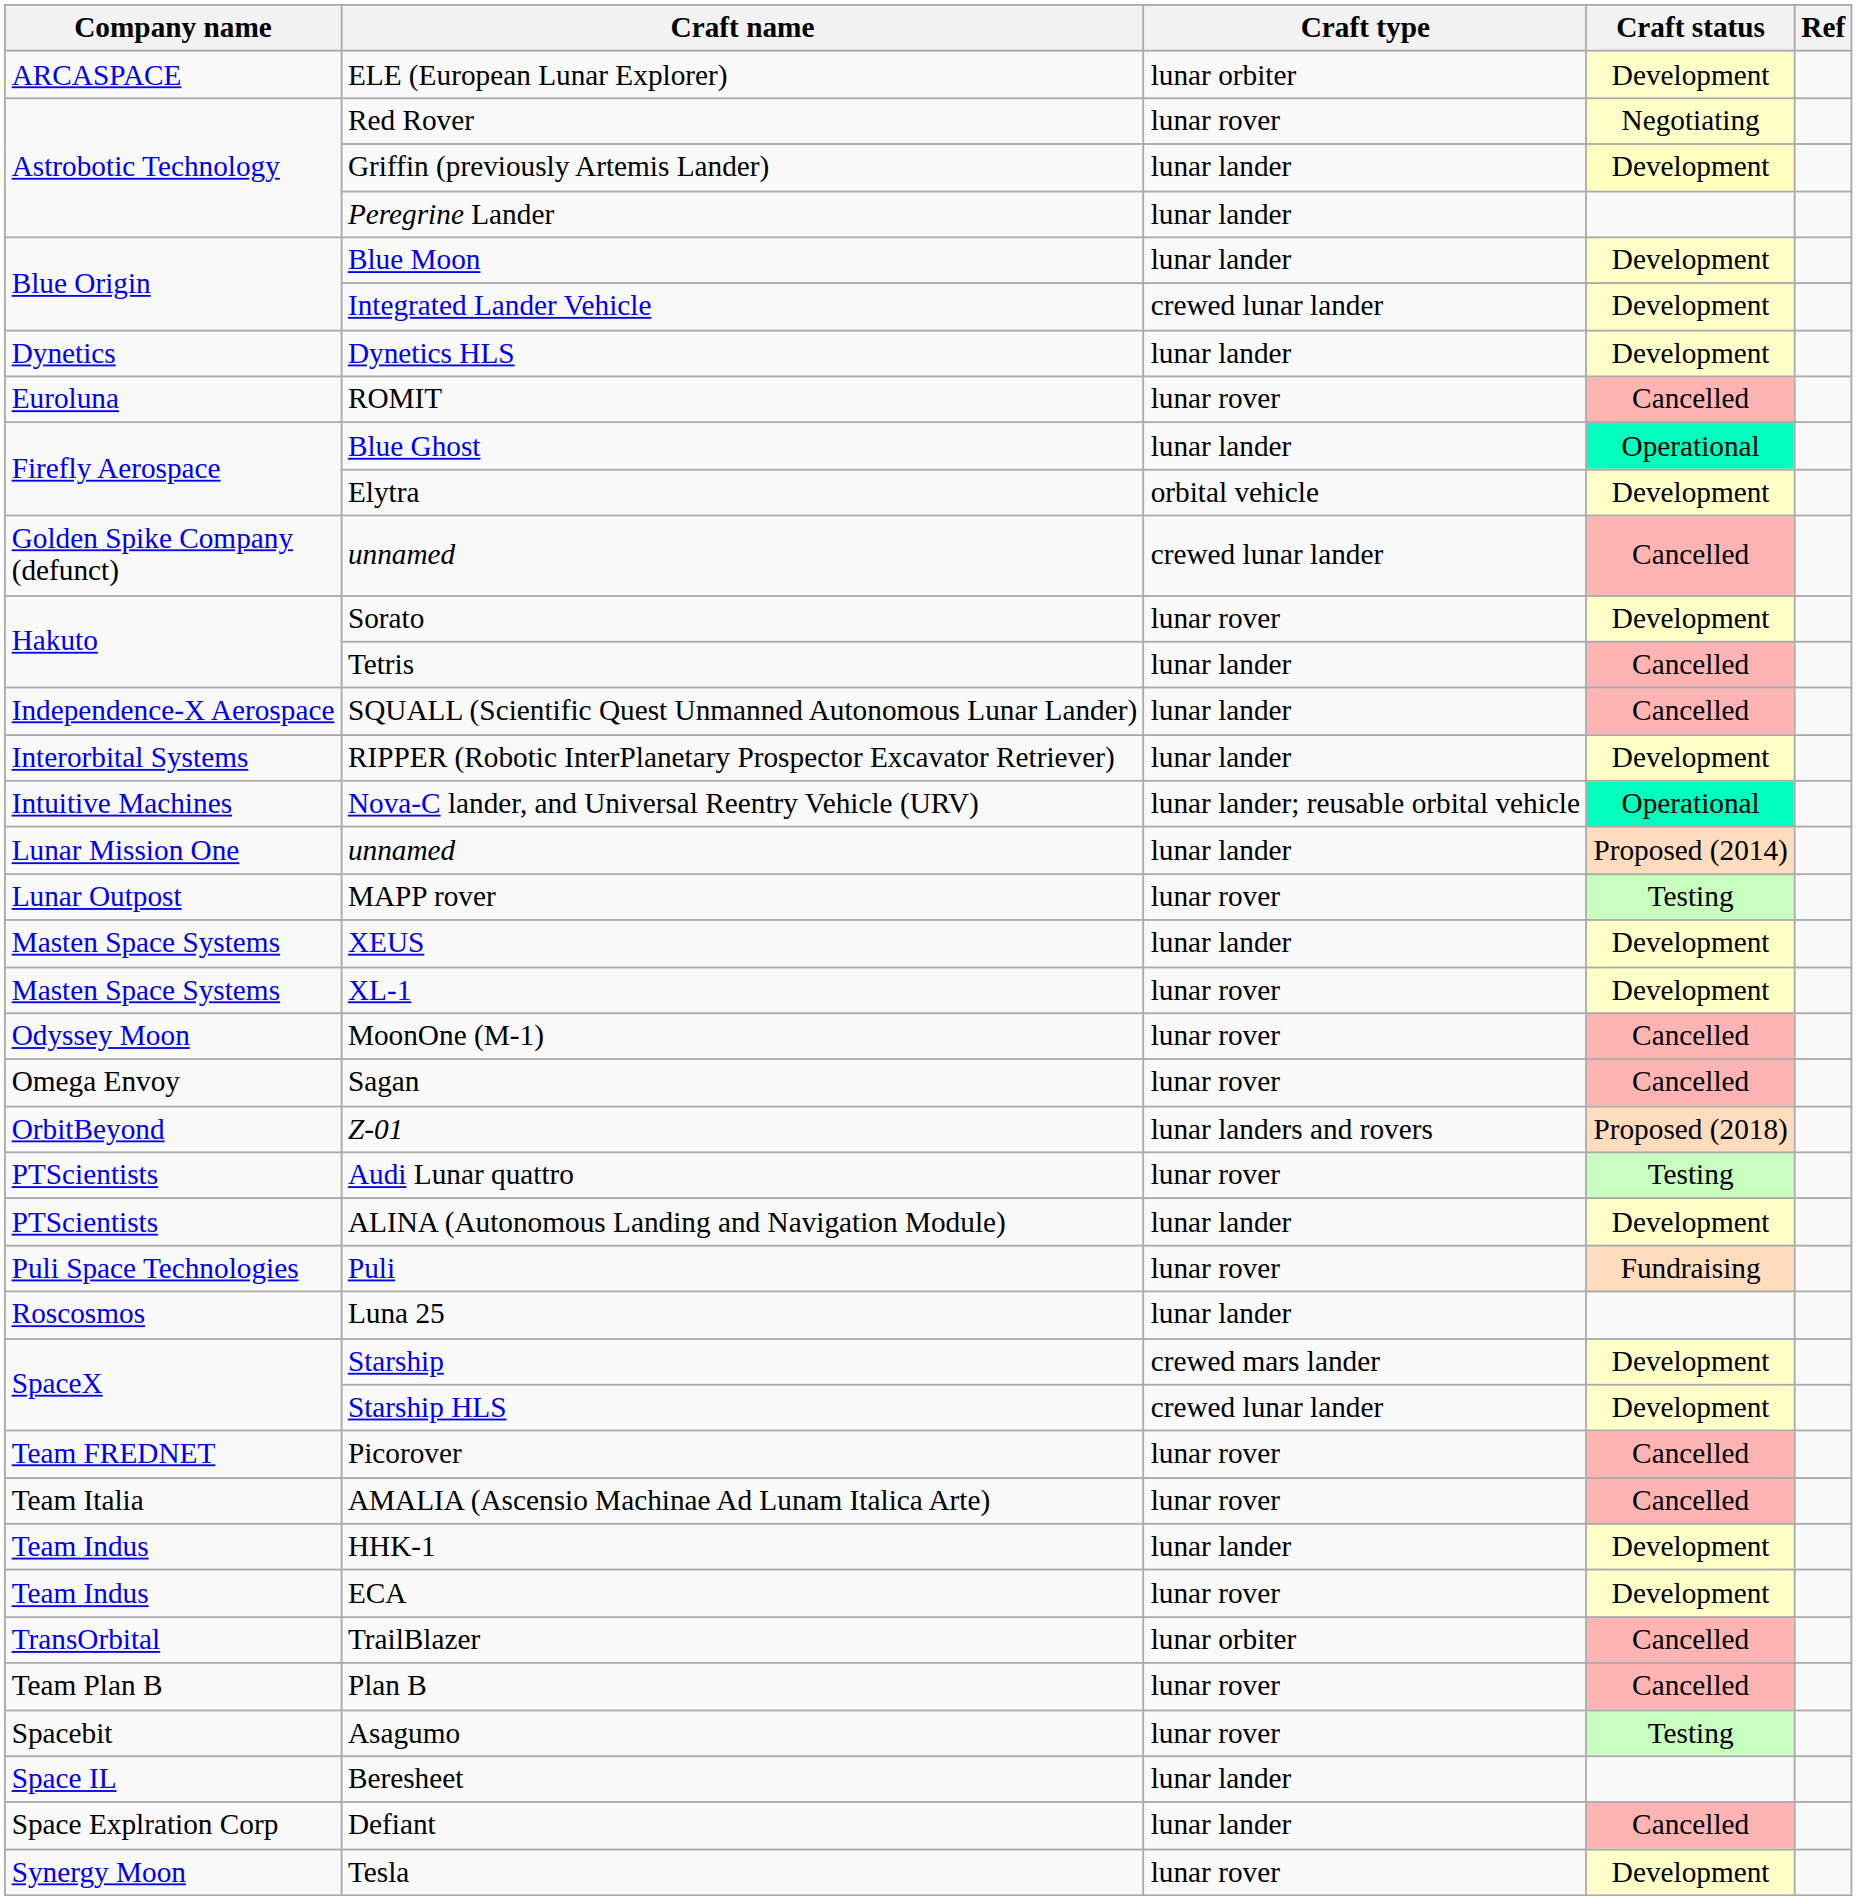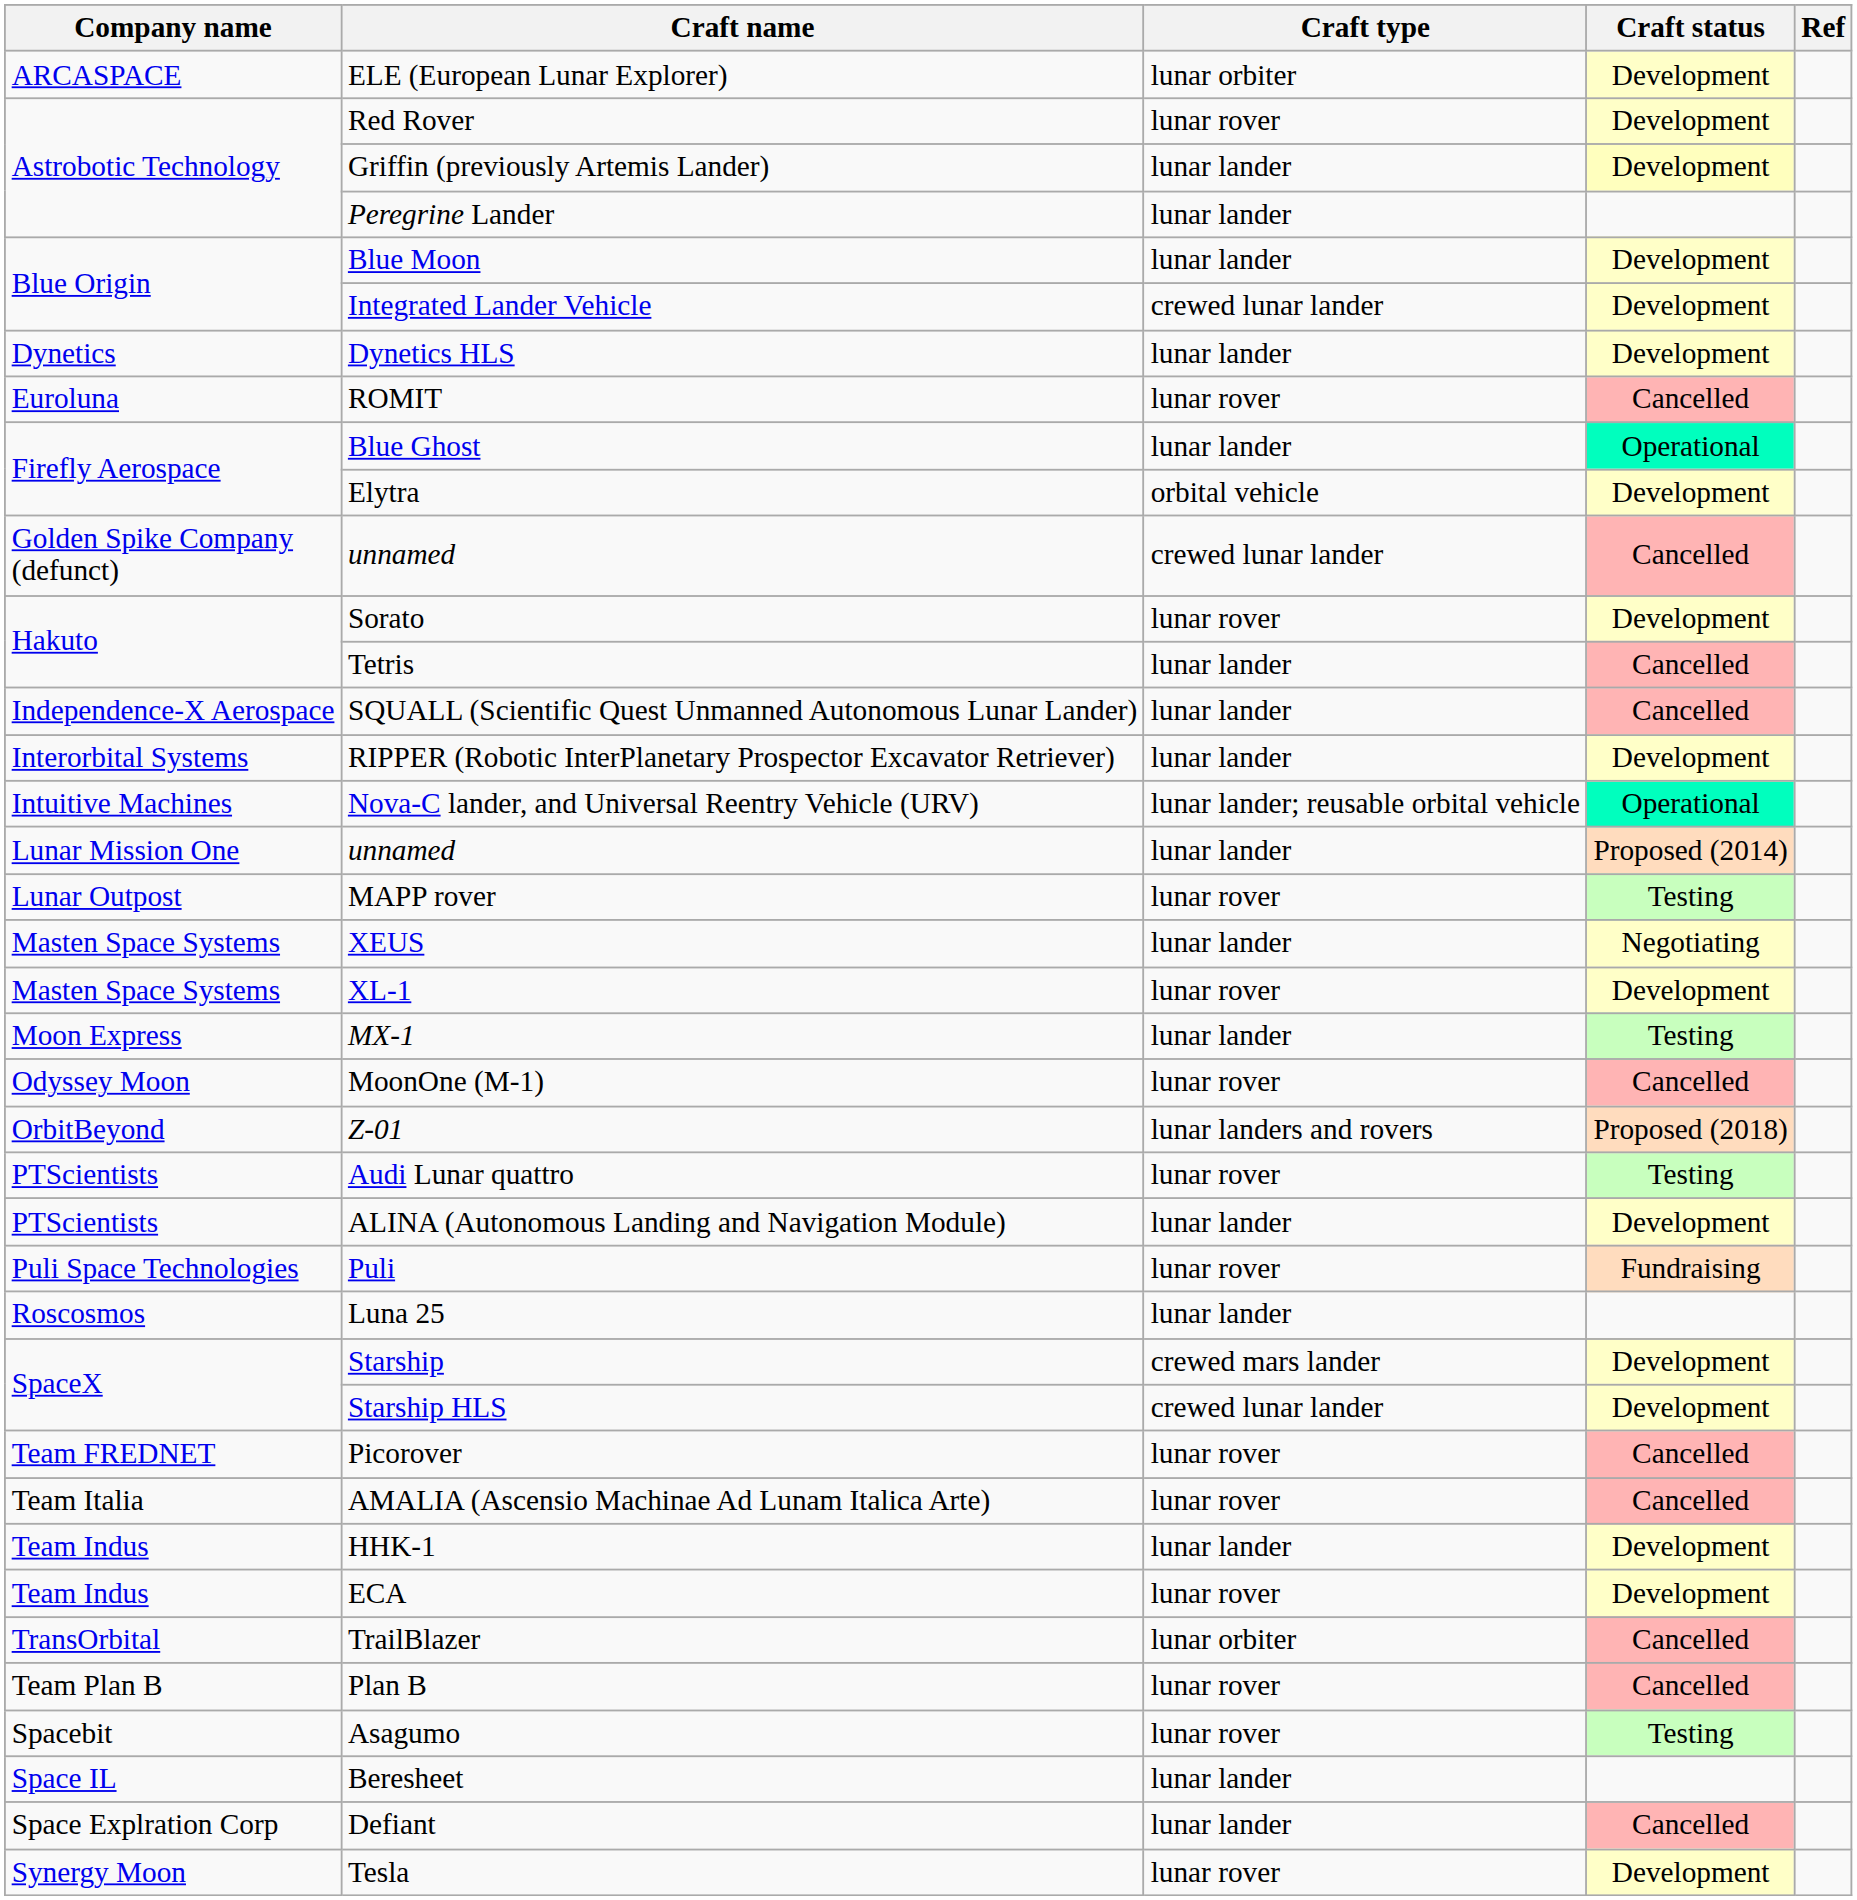 <table class="wikitable sortable">
 <tr>
 <th>Company name</th>
 <th>Craft name</th>
 <th>Craft type</th>
 <th>Craft status</th>
 <th>Ref</th>
 </tr>
 <tr>
 <td><a href='#'>ARCASPACE</a></td>
 <td>ELE (European Lunar Explorer)</td>
 <td>lunar orbiter</td>
 <td style="text-align: center; background: rgb(255,255,200)">Development</td>
 <td></td>
 </tr>
 <tr>
 <td rowspan=3><a href='#'>Astrobotic Technology</a></td>
 <td>Red Rover</td>
 <td>lunar rover</td>
-<td style="text-align: center; background: rgb(255,255,200)">Negotiating</td>
+<td style="text-align: center; background: rgb(255,255,200)">Development</td>
 <td></td>
 </tr>
 <tr>
 <td>Griffin (previously Artemis Lander)</td>
 <td>lunar lander</td>
 <td style="text-align: center; background: rgb(255,255,190)">Development</td>
 <td></td>
 </tr>
 <tr>
 <td><em>Peregrine</em> Lander</td>
 <td>lunar lander</td>
 <td></td>
 <td></td>
 </tr>
 <tr>
 <td rowspan=2><a href='#'>Blue Origin</a></td>
 <td><a href='#'>Blue Moon</a></td>
 <td>lunar lander</td>
 <td style="text-align: center; background: rgb(255,255,200)">Development</td>
 <td></td>
 </tr>
 <tr>
 <td><a href='#'>Integrated Lander Vehicle</a></td>
 <td>crewed lunar lander</td>
 <td style="text-align: center; background: rgb(255,255,200)">Development</td>
 <td></td>
 </tr>
 <tr>
 <td><a href='#'>Dynetics</a></td>
 <td><a href='#'>Dynetics HLS</a></td>
 <td>lunar lander</td>
 <td style="text-align: center; background: rgb(255,255,200)">Development</td>
 <td></td>
 </tr>
 <tr>
 <td><a href='#'>Euroluna</a></td>
 <td>ROMIT</td>
 <td>lunar rover</td>
 <td style="text-align: center; background: rgb(255,180,180)">Cancelled</td>
 <td></td>
 </tr>
 <tr>
 <td rowspan="2"><a href='#'>Firefly Aerospace</a></td>
 <td><a href='#'>Blue Ghost</a></td>
 <td>lunar lander</td>
 <td style="text-align: center; background: rgb(0,255,190)">Operational</td>
 <td></td>
 </tr>
 <tr>
 <td>Elytra</td>
 <td>orbital vehicle</td>
 <td style="text-align: center; background: rgb(255,255,200)">Development</td>
 <td></td>
 </tr>
 <tr>
 <td><a href='#'>Golden Spike Company</a><br>(defunct)</td>
 <td><em>unnamed</em></td>
 <td>crewed lunar lander</td>
 <td style="text-align: center; background: rgb(255,180,180)">Cancelled</td>
 <td></td>
 </tr>
 <tr>
 <td rowspan=2><a href='#'>Hakuto</a></td>
 <td>Sorato</td>
 <td>lunar rover</td>
 <td style="text-align: center; background: rgb(255,255,200)">Development</td>
 <td></td>
 </tr>
 <tr>
 <td>Tetris</td>
 <td>lunar lander</td>
 <td style="text-align: center; background: rgb(255,180,180)">Cancelled</td>
 <td></td>
 </tr>
 <tr>
 <td><a href='#'>Independence-X Aerospace</a></td>
 <td>SQUALL (Scientific Quest Unmanned Autonomous Lunar Lander)</td>
 <td>lunar lander</td>
 <td style="text-align: center; background: rgb(255,180,180)">Cancelled</td>
 <td></td>
 </tr>
 <tr>
 <td><a href='#'>Interorbital Systems</a></td>
 <td>RIPPER (Robotic InterPlanetary Prospector Excavator Retriever)</td>
 <td>lunar lander</td>
 <td style="text-align: center; background: rgb(255,255,200)">Development</td>
 <td></td>
 </tr>
 <tr>
 <td><a href='#'>Intuitive Machines</a></td>
 <td><a href='#'>Nova-C</a> lander, and Universal Reentry Vehicle (URV)</td>
 <td>lunar lander; reusable orbital vehicle</td>
 <td style="text-align: center; background: rgb(0,255,190)">Operational</td>
 <td></td>
 </tr>
 <tr>
 <td><a href='#'>Lunar Mission One</a></td>
 <td><em>unnamed</em></td>
 <td>lunar lander</td>
 <td style="text-align: center; background: rgb(255,220,190)">Proposed (2014)</td>
 <td></td>
 </tr>
 <tr>
 <td><a href='#'>Lunar Outpost</a></td>
 <td>MAPP rover</td>
 <td>lunar rover</td>
 <td style="text-align: center; background: rgb(200,255,190)">Testing</td>
 <td></td>
 </tr>
 <tr>
 <td><a href='#'>Masten Space Systems</a></td>
 <td><a href='#'>XEUS</a></td>
 <td>lunar lander</td>
-<td style="text-align: center; background: rgb(255,255,200)">Development</td>
+<td style="text-align: center; background: rgb(255,255,200)">Negotiating</td>
 <td></td>
 </tr>
 <tr>
 <td><a href='#'>Masten Space Systems</a></td>
 <td><a href='#'>XL-1</a></td>
 <td>lunar rover</td>
 <td style="text-align: center; background: rgb(255,255,200)">Development</td>
 <td></td>
 </tr>
 <tr>
-<td><a href='#'>Odyssey Moon</a></td>
-<td>MoonOne (M-1)</td>
-<td>lunar rover</td>
-<td style="text-align: center; background: rgb(255,180,180)">Cancelled</td>
+<td><a href='#'>Moon Express</a></td>
+<td><em>MX-1</em></td>
+<td>lunar lander</td>
+<td style="text-align: center; background: rgb(200,255,190)">Testing</td>
 <td></td>
 </tr>
 <tr>
-<td>Omega Envoy</td>
-<td>Sagan</td>
+<td><a href='#'>Odyssey Moon</a></td>
+<td>MoonOne (M-1)</td>
 <td>lunar rover</td>
 <td style="text-align: center; background: rgb(255,180,180)">Cancelled</td>
 <td></td>
 </tr>
 <tr>
 <td><a href='#'>OrbitBeyond</a></td>
 <td><em>Z-01</em></td>
 <td>lunar landers and rovers</td>
 <td style="text-align: center; background: rgb(255,220,190)">Proposed (2018)</td>
 <td></td>
 </tr>
 <tr>
 <td><a href='#'>PTScientists</a></td>
 <td><a href='#'>Audi</a> Lunar quattro</td>
 <td>lunar rover</td>
 <td style="text-align: center; background: rgb(200,255,190)">Testing</td>
 <td></td>
 </tr>
 <tr>
 <td><a href='#'>PTScientists</a></td>
 <td>ALINA (Autonomous Landing and Navigation Module)</td>
 <td>lunar lander</td>
 <td style="text-align: center; background: rgb(255,255,200)">Development</td>
 <td></td>
 </tr>
 <tr>
 <td><a href='#'>Puli Space Technologies</a></td>
 <td><a href='#'>Puli</a></td>
 <td>lunar rover</td>
 <td style="text-align: center; background: rgb(255,220,190)">Fundraising</td>
 <td></td>
 </tr>
 <tr>
 <td><a href='#'>Roscosmos</a></td>
 <td>Luna 25</td>
 <td>lunar lander</td>
 <td></td>
 <td></td>
 </tr>
 <tr>
 <td rowspan=2><a href='#'>SpaceX</a></td>
 <td><a href='#'>Starship</a></td>
 <td>crewed mars lander</td>
 <td style="text-align: center; background: rgb(255,255,200)">Development</td>
 <td></td>
 </tr>
 <tr>
 <td><a href='#'>Starship HLS</a></td>
 <td>crewed lunar lander</td>
 <td style="text-align: center; background: rgb(255,255,200)">Development</td>
 <td></td>
 </tr>
 <tr>
 <td><a href='#'>Team FREDNET</a></td>
 <td>Picorover</td>
 <td>lunar rover</td>
 <td style="text-align: center; background: rgb(255,180,180)">Cancelled</td>
 <td></td>
 </tr>
 <tr>
 <td>Team Italia</td>
 <td>AMALIA (Ascensio Machinae Ad Lunam Italica Arte)</td>
 <td>lunar rover</td>
 <td style="text-align: center; background: rgb(255,180,180)">Cancelled</td>
 <td></td>
 </tr>
 <tr>
 <td><a href='#'>Team Indus</a></td>
 <td>HHK-1</td>
 <td>lunar lander</td>
 <td style="text-align: center; background: rgb(255,255,200)">Development</td>
 <td></td>
 </tr>
 <tr>
 <td><a href='#'>Team Indus</a></td>
 <td>ECA</td>
 <td>lunar rover</td>
 <td style="text-align: center; background: rgb(255,255,200)">Development</td>
 <td></td>
 </tr>
 <tr>
 <td><a href='#'>TransOrbital</a></td>
 <td>TrailBlazer</td>
 <td>lunar orbiter</td>
 <td style="text-align: center; background: rgb(255,180,180)">Cancelled</td>
 <td></td>
 </tr>
 <tr>
 <td>Team Plan B</td>
 <td>Plan B</td>
 <td>lunar rover</td>
 <td style="text-align: center; background: rgb(255,180,180)">Cancelled</td>
 <td></td>
 </tr>
 <tr>
 <td>Spacebit</td>
 <td>Asagumo</td>
 <td>lunar rover</td>
 <td style="text-align: center; background: rgb(200,255,190)">Testing</td>
 <td></td>
 </tr>
 <tr>
 <td><a href='#'>Space IL</a></td>
 <td>Beresheet</td>
 <td>lunar lander</td>
 <td></td>
 <td></td>
 </tr>
 <tr>
 <td>Space Explration Corp</td>
 <td>Defiant</td>
 <td>lunar lander</td>
 <td style="text-align: center; background: rgb(255,180,180)">Cancelled</td>
 <td></td>
 </tr>
 <tr>
 <td><a href='#'>Synergy Moon</a></td>
 <td>Tesla</td>
 <td>lunar rover</td>
 <td style="text-align: center; background: rgb(255,255,200)">Development</td>
 <td></td>
 </tr>
 </table>
